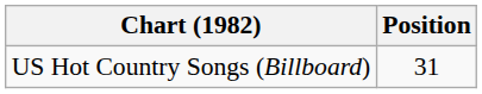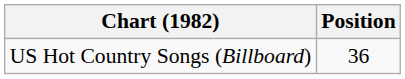 <table class="wikitable">
 <tr>
 <th>Chart (1982)</th>
 <th>Position</th>
 </tr>
 <tr>
 <td>US Hot Country Songs (<em>Billboard</em>)</td>
-<td align="center">31</td>
+<td align="center">36</td>
 </tr>
 </table>
